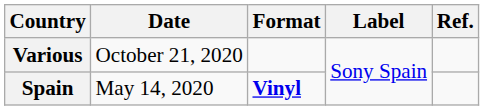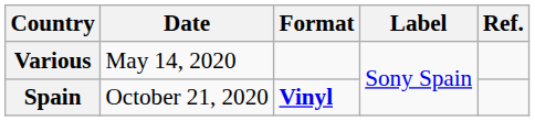 <table class="wikitable plainrowheaders">
 <tr>
 <th>Country</th>
 <th>Date</th>
 <th>Format</th>
 <th>Label</th>
 <th>Ref.</th>
 </tr>
 <tr>
 <th scope="row">Various</th>
-<td>October 21, 2020</td>
+<td>May 14, 2020</td>
 <td></td>
 <td rowspan="2"><a href='#'>Sony Spain</a></td>
 <td></td>
 </tr>
 <tr>
 <th scope="row">Spain</th>
-<td>May 14, 2020</td>
+<td>October 21, 2020</td>
 <td><strong><a href='#'>Vinyl</a></strong></td>
 <td></td>
 </tr>
 </table>
